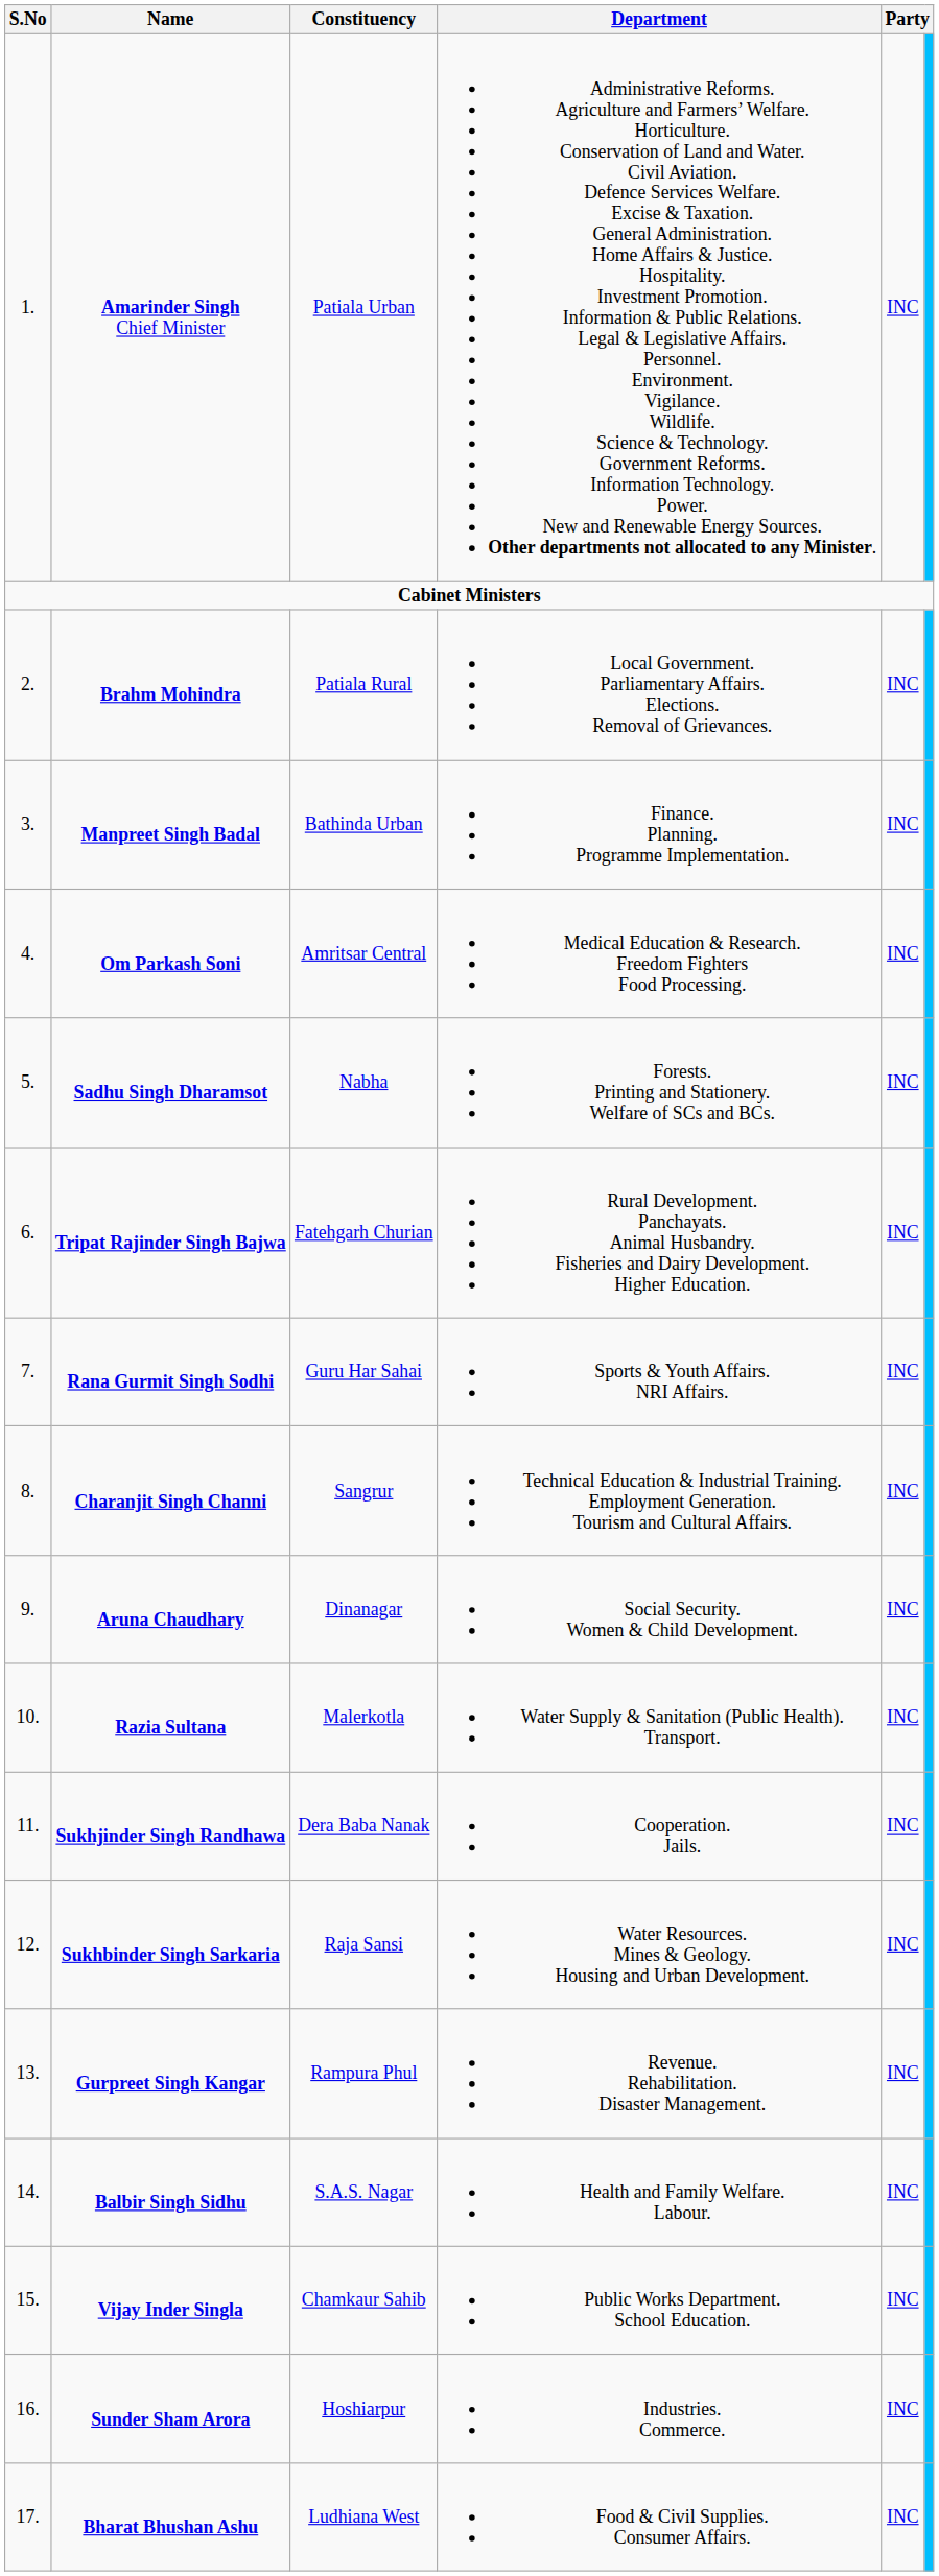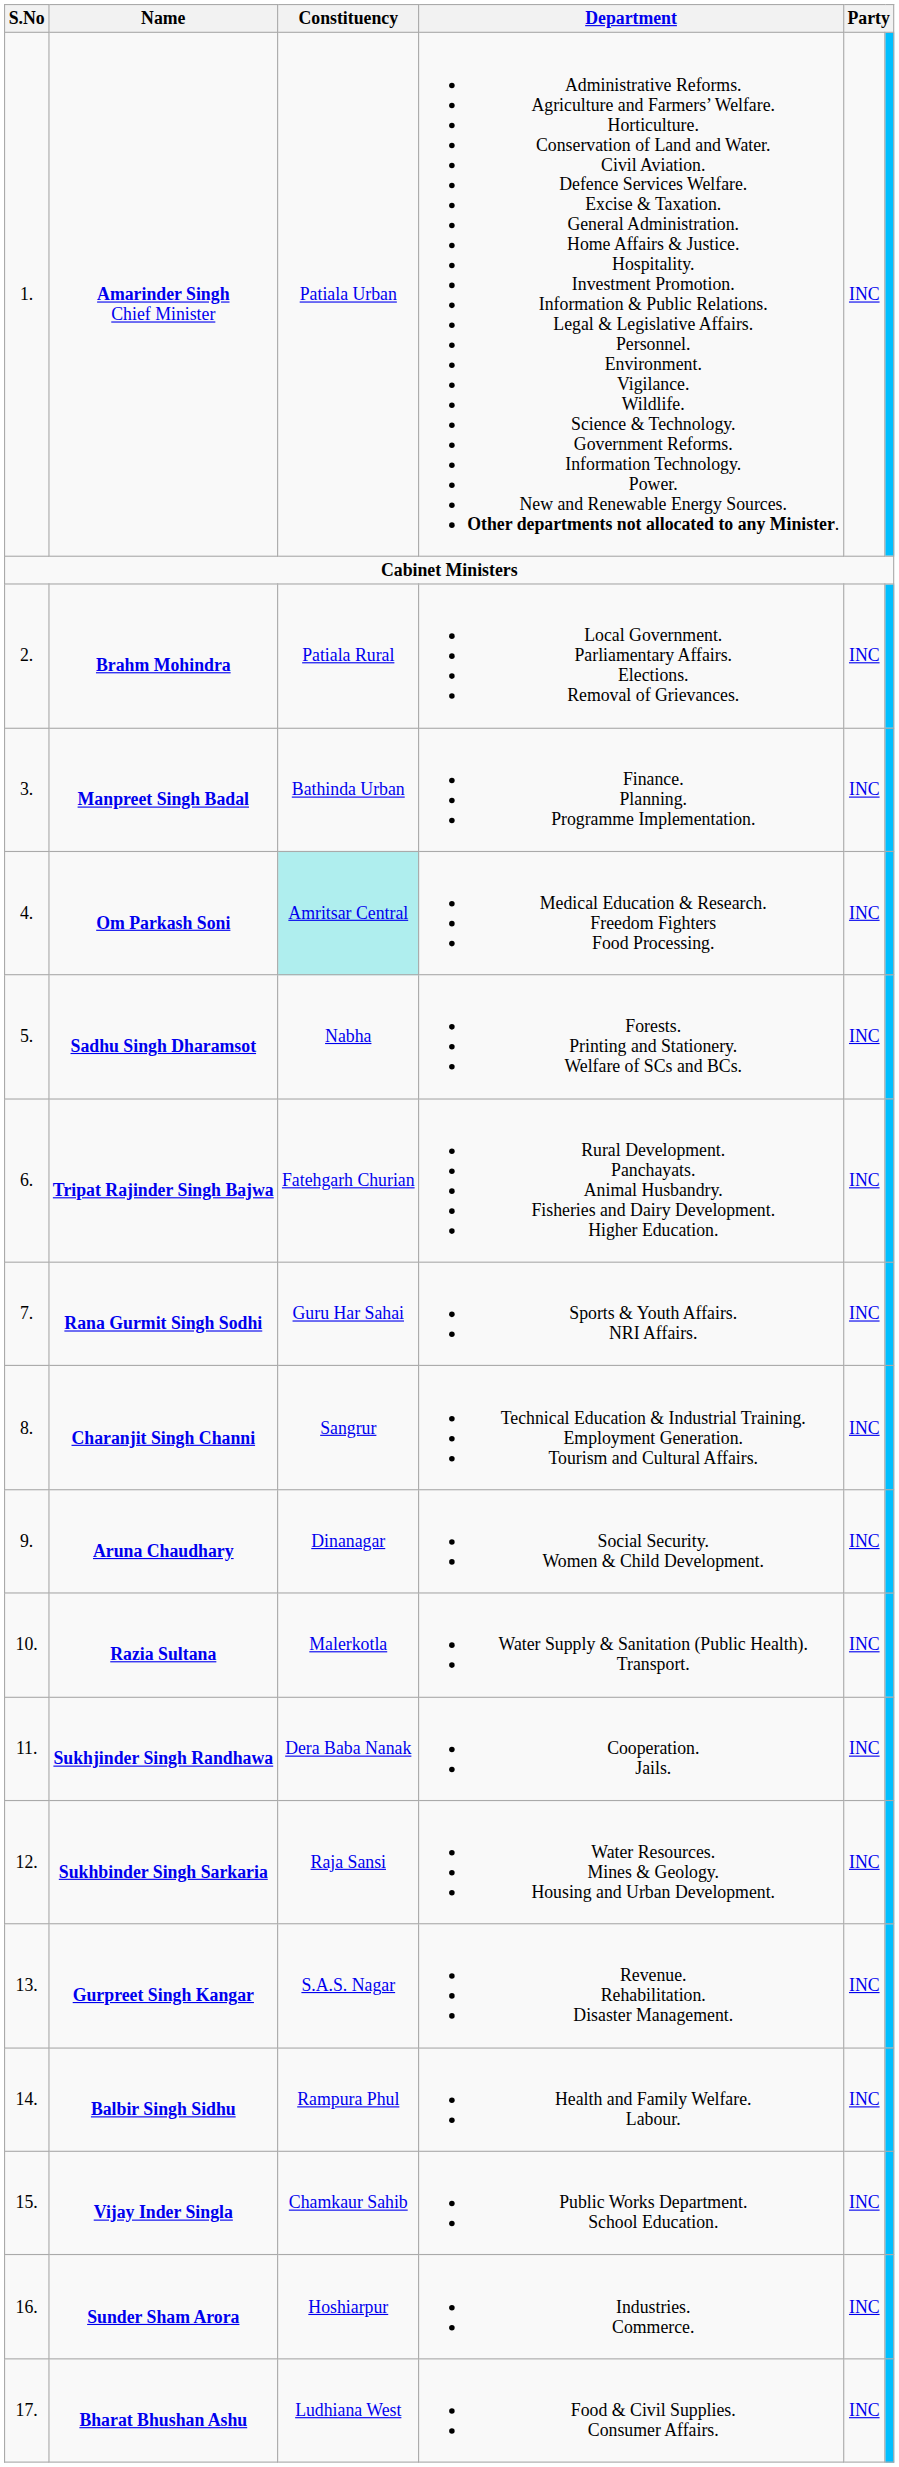 <table class="wikitable sortable" style="text-align:center;">
 <tr>
 <th>S.No</th>
 <th>Name</th>
 <th>Constituency</th>
 <th><a href='#'>Department</a></th>
 <th colspan="2" scope="col">Party</th>
 </tr>
 <tr>
 <td>1.</td>
 <td><br><strong><a href='#'>Amarinder Singh</a></strong><br><a href='#'>Chief Minister</a></td>
 <td><a href='#'>Patiala Urban</a></td>
 <td><br><ul><li>Administrative Reforms.</li><li>Agriculture and Farmers’ Welfare.</li><li>Horticulture.</li><li>Conservation of Land and Water.</li><li>Civil Aviation.</li><li>Defence Services Welfare.</li><li>Excise & Taxation.</li><li>General Administration.</li><li>Home Affairs & Justice.</li><li>Hospitality.</li><li>Investment Promotion.</li><li>Information & Public Relations.</li><li>Legal & Legislative Affairs.</li><li>Personnel.</li><li>Environment.</li><li>Vigilance.</li><li>Wildlife.</li><li>Science & Technology.</li><li>Government Reforms.</li><li>Information Technology.</li><li>Power.</li><li>New and Renewable Energy Sources.</li><li><strong>Other departments not allocated to any Minister</strong>.</li></ul></td>
 <td><a href='#'>INC</a></td>
 <td bgcolor=#00BFFF></td>
 </tr>
 <tr>
 <td style="text-align: center;" colspan=6><strong>Cabinet Ministers</strong></td>
 </tr>
 <tr>
 <td>2.</td>
 <td><br><strong><a href='#'>Brahm Mohindra</a></strong></td>
 <td><a href='#'>Patiala Rural</a></td>
 <td><br><ul><li>Local Government.</li><li>Parliamentary Affairs.</li><li>Elections.</li><li>Removal of Grievances.</li></ul></td>
 <td><a href='#'>INC</a></td>
 <td bgcolor=#00BFFF></td>
 </tr>
 <tr>
 <td>3.</td>
 <td><br><strong><a href='#'>Manpreet Singh Badal</a></strong></td>
 <td><a href='#'>Bathinda Urban</a></td>
 <td><br><ul><li>Finance.</li><li>Planning.</li><li>Programme Implementation.</li></ul></td>
 <td><a href='#'>INC</a></td>
 <td bgcolor=#00BFFF></td>
 </tr>
 <tr>
 <td>4.</td>
 <td><br><strong><a href='#'>Om Parkash Soni</a></strong></td>
-<td><a href='#'>Amritsar Central</a></td>
+<td style="background: paleturquoise;"><a href='#'>Amritsar Central</a></td>
 <td><br><ul><li>Medical Education & Research.</li><li>Freedom Fighters</li><li>Food Processing.</li></ul></td>
 <td><a href='#'>INC</a></td>
 <td bgcolor=#00BFFF></td>
 </tr>
 <tr>
 <td>5.</td>
 <td><br><strong><a href='#'>Sadhu Singh Dharamsot</a></strong></td>
 <td><a href='#'>Nabha</a></td>
 <td><br><ul><li>Forests.</li><li>Printing and Stationery.</li><li>Welfare of SCs and BCs.</li></ul></td>
 <td><a href='#'>INC</a></td>
 <td bgcolor=#00BFFF></td>
 </tr>
 <tr>
 <td>6.</td>
 <td><br><strong><a href='#'>Tripat Rajinder Singh Bajwa</a></strong></td>
 <td><a href='#'>Fatehgarh Churian</a></td>
 <td><br><ul><li>Rural Development.</li><li>Panchayats.</li><li>Animal Husbandry.</li><li>Fisheries and Dairy Development.</li><li>Higher Education.</li></ul></td>
 <td><a href='#'>INC</a></td>
 <td bgcolor=#00BFFF></td>
 </tr>
 <tr>
 <td>7.</td>
 <td><br><strong><a href='#'>Rana Gurmit Singh Sodhi</a></strong></td>
 <td><a href='#'>Guru Har Sahai</a></td>
 <td><br><ul><li>Sports & Youth Affairs.</li><li>NRI Affairs.</li></ul></td>
 <td><a href='#'>INC</a></td>
 <td bgcolor=#00BFFF></td>
 </tr>
 <tr>
 <td>8.</td>
 <td><br><strong><a href='#'>Charanjit Singh Channi</a></strong></td>
 <td><a href='#'>Sangrur</a></td>
 <td><br><ul><li>Technical Education & Industrial Training.</li><li>Employment Generation.</li><li>Tourism and Cultural Affairs.</li></ul></td>
 <td><a href='#'>INC</a></td>
 <td bgcolor=#00BFFF></td>
 </tr>
 <tr>
 <td>9.</td>
 <td><br><strong><a href='#'>Aruna Chaudhary</a></strong></td>
 <td><a href='#'>Dinanagar</a></td>
 <td><br><ul><li>Social Security.</li><li>Women & Child Development.</li></ul></td>
 <td><a href='#'>INC</a></td>
 <td bgcolor=#00BFFF></td>
 </tr>
 <tr>
 <td>10.</td>
 <td><br><strong><a href='#'>Razia Sultana</a></strong></td>
 <td><a href='#'>Malerkotla</a></td>
 <td><br><ul><li>Water Supply & Sanitation (Public Health).</li><li>Transport.</li></ul></td>
 <td><a href='#'>INC</a></td>
 <td bgcolor=#00BFFF></td>
 </tr>
 <tr>
 <td>11.</td>
 <td><br><strong><a href='#'>Sukhjinder Singh Randhawa</a></strong></td>
 <td><a href='#'>Dera Baba Nanak</a></td>
 <td><br><ul><li>Cooperation.</li><li>Jails.</li></ul></td>
 <td><a href='#'>INC</a></td>
 <td bgcolor=#00BFFF></td>
 </tr>
 <tr>
 <td>12.</td>
 <td><br><strong><a href='#'>Sukhbinder Singh Sarkaria</a></strong></td>
 <td><a href='#'>Raja Sansi</a></td>
 <td><br><ul><li>Water Resources.</li><li>Mines & Geology.</li><li>Housing and Urban Development.</li></ul></td>
 <td><a href='#'>INC</a></td>
 <td bgcolor=#00BFFF></td>
 </tr>
 <tr>
 <td>13.</td>
 <td><br><strong><a href='#'>Gurpreet Singh Kangar</a></strong></td>
-<td><a href='#'>Rampura Phul</a></td>
+<td><a href='#'>S.A.S. Nagar</a></td>
 <td><br><ul><li>Revenue.</li><li>Rehabilitation.</li><li>Disaster Management.</li></ul></td>
 <td><a href='#'>INC</a></td>
 <td bgcolor=#00BFFF></td>
 </tr>
 <tr>
 <td>14.</td>
 <td><br><strong><a href='#'>Balbir Singh Sidhu</a></strong></td>
-<td><a href='#'>S.A.S. Nagar</a></td>
+<td><a href='#'>Rampura Phul</a></td>
 <td><br><ul><li>Health and Family Welfare.</li><li>Labour.</li></ul></td>
 <td><a href='#'>INC</a></td>
 <td bgcolor=#00BFFF></td>
 </tr>
 <tr>
 <td>15.</td>
 <td><br><strong><a href='#'>Vijay Inder Singla</a></strong></td>
 <td><a href='#'>Chamkaur Sahib</a></td>
 <td><br><ul><li>Public Works Department.</li><li>School Education.</li></ul></td>
 <td><a href='#'>INC</a></td>
 <td bgcolor=#00BFFF></td>
 </tr>
 <tr>
 <td>16.</td>
 <td><br><strong><a href='#'>Sunder Sham Arora</a></strong></td>
 <td><a href='#'>Hoshiarpur</a></td>
 <td><br><ul><li>Industries.</li><li>Commerce.</li></ul></td>
 <td><a href='#'>INC</a></td>
 <td bgcolor=#00BFFF></td>
 </tr>
 <tr>
 <td>17.</td>
 <td><br><strong><a href='#'>Bharat Bhushan Ashu</a></strong></td>
 <td><a href='#'>Ludhiana West</a></td>
 <td><br><ul><li>Food & Civil Supplies.</li><li>Consumer Affairs.</li></ul></td>
 <td><a href='#'>INC</a></td>
 <td bgcolor=#00BFFF></td>
 </tr>
 </table>
